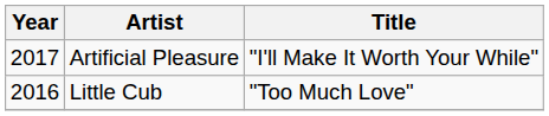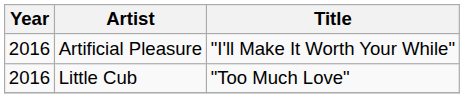 <table class="wikitable sortable">
 <tr>
 <th>Year</th>
 <th>Artist</th>
 <th>Title</th>
 </tr>
 <tr>
-<td>2017</td>
+<td>2016</td>
 <td>Artificial Pleasure</td>
 <td>"I'll Make It Worth Your While"</td>
 </tr>
 <tr>
 <td>2016</td>
 <td>Little Cub</td>
 <td>"Too Much Love"</td>
 </tr>
 <tr>
 </tr>
 </table>
